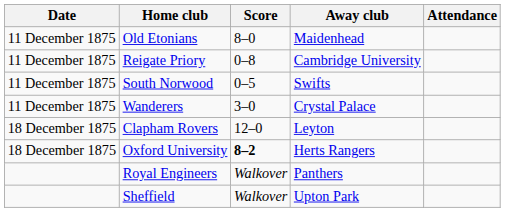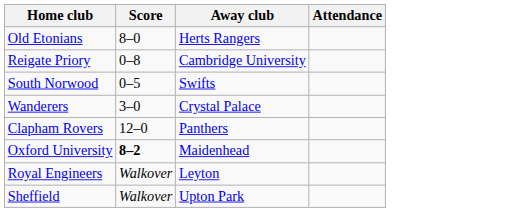 <table class="wikitable">
 <tr>
-<th>Date</th>
 <th>Home club</th>
 <th>Score</th>
 <th>Away club</th>
 <th>Attendance</th>
 </tr>
 <tr>
-<td>11 December 1875</td>
 <td><a href='#'>Old Etonians</a></td>
 <td>8–0</td>
-<td><a href='#'>Maidenhead</a></td>
+<td><a href='#'>Herts Rangers</a></td>
 <td></td>
 </tr>
 <tr>
-<td>11 December 1875</td>
 <td><a href='#'>Reigate Priory</a></td>
 <td>0–8</td>
 <td><a href='#'>Cambridge University</a></td>
 <td></td>
 </tr>
 <tr>
-<td>11 December 1875</td>
 <td><a href='#'>South Norwood</a></td>
 <td>0–5</td>
 <td><a href='#'>Swifts</a></td>
 <td></td>
 </tr>
 <tr>
-<td>11 December 1875</td>
 <td><a href='#'>Wanderers</a></td>
 <td>3–0</td>
 <td><a href='#'>Crystal Palace</a></td>
 <td></td>
 </tr>
 <tr>
-<td>18 December 1875</td>
 <td><a href='#'>Clapham Rovers</a></td>
 <td>12–0</td>
+<td><a href='#'>Panthers</a></td>
+<td></td>
+</tr>
+<tr>
+<td><a href='#'>Oxford University</a></td>
+<td><strong>8–2</strong></td>
+<td><a href='#'>Maidenhead</a></td>
+<td></td>
+</tr>
+<tr>
+<td><a href='#'>Royal Engineers</a></td>
+<td><em>Walkover</em></td>
 <td><a href='#'>Leyton</a></td>
 <td></td>
 </tr>
 <tr>
-<td>18 December 1875</td>
-<td><a href='#'>Oxford University</a></td>
-<td><strong>8–2</strong></td>
-<td><a href='#'>Herts Rangers</a></td>
-<td></td>
-</tr>
-<tr>
-<td></td>
-<td><a href='#'>Royal Engineers</a></td>
-<td><em>Walkover</em></td>
-<td><a href='#'>Panthers</a></td>
-<td></td>
-</tr>
-<tr>
-<td></td>
 <td><a href='#'>Sheffield</a></td>
 <td><em>Walkover</em></td>
 <td><a href='#'>Upton Park</a></td>
 <td></td>
 </tr>
 </table>
